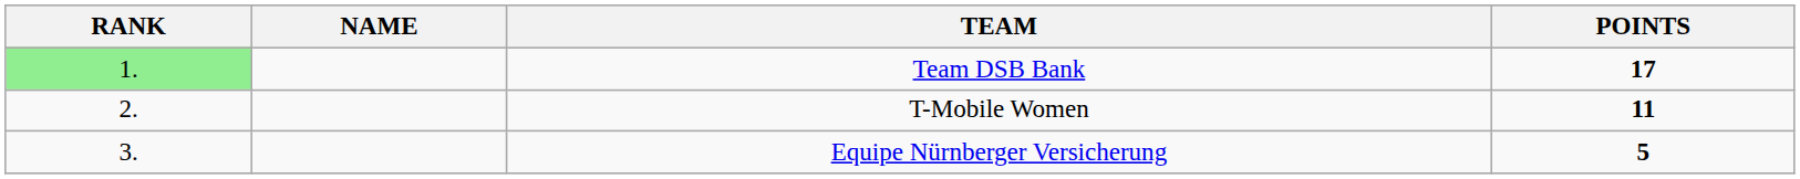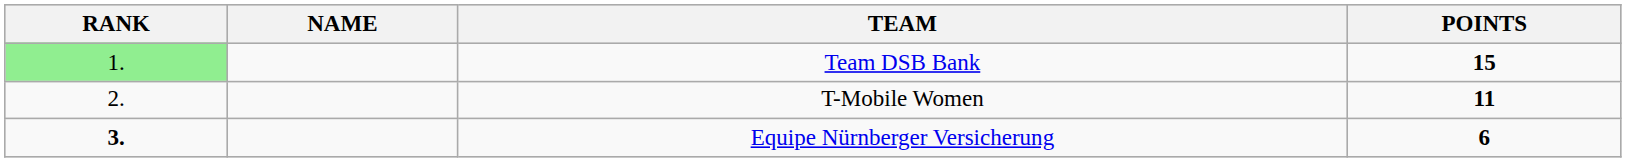 <table class=wikitable style="font-size:90%" width="80%">
 <tr>
 <th>RANK</th>
 <th>NAME</th>
 <th>TEAM</th>
 <th>POINTS</th>
 </tr>
 <tr>
 <td align="center" style="background: lightgreen;">1.</td>
 <td></td>
 <td align="center"><a href='#'>Team DSB Bank</a></td>
-<td align="center"><strong>17</strong></td>
+<td align="center"><strong>15</strong></td>
 </tr>
 <tr>
 <td align="center">2.</td>
 <td></td>
 <td align="center">T-Mobile Women</td>
 <td align="center"><strong>11</strong></td>
 </tr>
 <tr>
-<td align="center">3.</td>
+<td align="center"><strong>3.</strong></td>
 <td></td>
 <td align="center"><a href='#'>Equipe Nürnberger Versicherung</a></td>
-<td align="center"><strong>5</strong></td>
+<td align="center"><strong>6</strong></td>
 </tr>
 </table>
